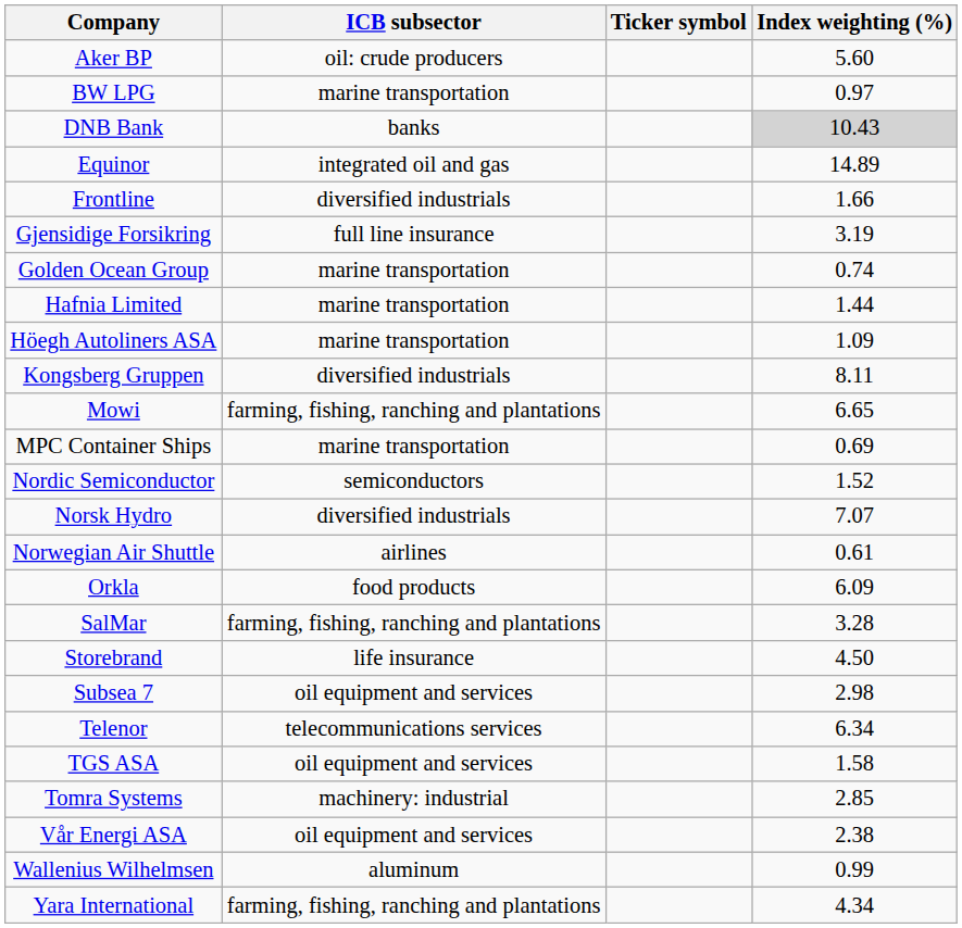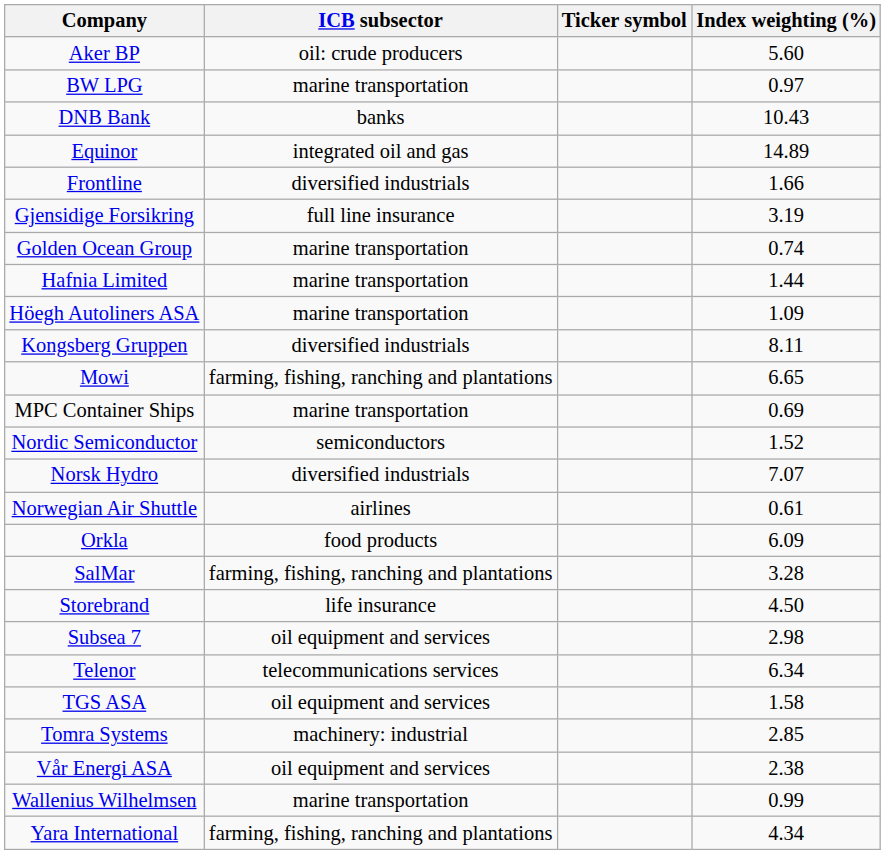 <table class="wikitable sortable" style="text-align: center;" cellpadding=2 cellspacing=2>
 <tr>
 <th>Company</th>
 <th><a href='#'>ICB</a> subsector</th>
 <th>Ticker symbol</th>
 <th>Index weighting (%)</th>
 </tr>
 <tr>
 <td><a href='#'>Aker BP</a></td>
 <td>oil: crude producers</td>
 <td></td>
 <td>5.60</td>
 </tr>
 <tr>
 <td><a href='#'>BW LPG</a></td>
 <td>marine transportation</td>
 <td></td>
 <td>0.97</td>
 </tr>
 <tr>
 <td><a href='#'>DNB Bank</a></td>
 <td>banks</td>
 <td></td>
-<td style="background: lightgrey;">10.43</td>
+<td>10.43</td>
 </tr>
 <tr>
 <td><a href='#'>Equinor</a></td>
 <td>integrated oil and gas</td>
 <td></td>
 <td>14.89</td>
 </tr>
 <tr>
 <td><a href='#'>Frontline</a></td>
 <td>diversified industrials</td>
 <td></td>
 <td>1.66</td>
 </tr>
 <tr>
 <td><a href='#'>Gjensidige Forsikring</a></td>
 <td>full line insurance</td>
 <td></td>
 <td>3.19</td>
 </tr>
 <tr>
 <td><a href='#'>Golden Ocean Group</a></td>
 <td>marine transportation</td>
 <td></td>
 <td>0.74</td>
 </tr>
 <tr>
 <td><a href='#'>Hafnia Limited</a></td>
 <td>marine transportation</td>
 <td></td>
 <td>1.44</td>
 </tr>
 <tr>
 <td><a href='#'>Höegh Autoliners ASA</a></td>
 <td>marine transportation</td>
 <td></td>
 <td>1.09</td>
 </tr>
 <tr>
 <td><a href='#'>Kongsberg Gruppen</a></td>
 <td>diversified industrials</td>
 <td></td>
 <td>8.11</td>
 </tr>
 <tr>
 <td><a href='#'>Mowi</a></td>
 <td>farming, fishing, ranching and plantations</td>
 <td></td>
 <td>6.65</td>
 </tr>
 <tr>
 <td>MPC Container Ships</td>
 <td>marine transportation</td>
 <td></td>
 <td>0.69</td>
 </tr>
 <tr>
 <td><a href='#'>Nordic Semiconductor</a></td>
 <td>semiconductors</td>
 <td></td>
 <td>1.52</td>
 </tr>
 <tr>
 <td><a href='#'>Norsk Hydro</a></td>
 <td>diversified industrials</td>
 <td></td>
 <td>7.07</td>
 </tr>
 <tr>
 <td><a href='#'>Norwegian Air Shuttle</a></td>
 <td>airlines</td>
 <td></td>
 <td>0.61</td>
 </tr>
 <tr>
 <td><a href='#'>Orkla</a></td>
 <td>food products</td>
 <td></td>
 <td>6.09</td>
 </tr>
 <tr>
 <td><a href='#'>SalMar</a></td>
 <td>farming, fishing, ranching and plantations</td>
 <td></td>
 <td>3.28</td>
 </tr>
 <tr>
 <td><a href='#'>Storebrand</a></td>
 <td>life insurance</td>
 <td></td>
 <td>4.50</td>
 </tr>
 <tr>
 <td><a href='#'>Subsea 7</a></td>
 <td>oil equipment and services</td>
 <td></td>
 <td>2.98</td>
 </tr>
 <tr>
 <td><a href='#'>Telenor</a></td>
 <td>telecommunications services</td>
 <td></td>
 <td>6.34</td>
 </tr>
 <tr>
 <td><a href='#'>TGS ASA</a></td>
 <td>oil equipment and services</td>
 <td></td>
 <td>1.58</td>
 </tr>
 <tr>
 <td><a href='#'>Tomra Systems</a></td>
 <td>machinery: industrial</td>
 <td></td>
 <td>2.85</td>
 </tr>
 <tr>
 <td><a href='#'>Vår Energi ASA</a></td>
 <td>oil equipment and services</td>
 <td></td>
 <td>2.38</td>
 </tr>
 <tr>
 <td><a href='#'>Wallenius Wilhelmsen</a></td>
-<td>aluminum</td>
+<td>marine transportation</td>
 <td></td>
 <td>0.99</td>
 </tr>
 <tr>
 <td><a href='#'>Yara International</a></td>
 <td>farming, fishing, ranching and plantations</td>
 <td></td>
 <td>4.34</td>
 </tr>
 </table>
